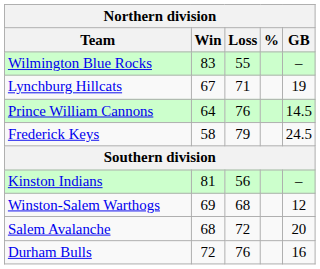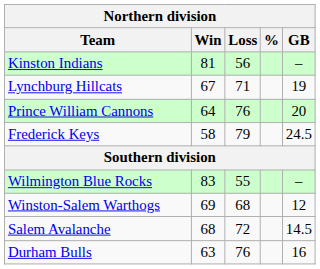 <table class="wikitable">
 <tr>
 <th colspan="5">Northern division</th>
 </tr>
 <tr>
 <th width="60%">Team</th>
 <th>Win</th>
 <th>Loss</th>
 <th>%</th>
 <th>GB</th>
 </tr>
-<tr align=center bgcolor=ccffcc>
-<td align=left><a href='#'>Wilmington Blue Rocks</a></td>
-<td>83</td>
-<td>55</td>
+<tr align=center  bgcolor=ccffcc>
+<td align=left><a href='#'>Kinston Indians</a></td>
+<td>81</td>
+<td>56</td>
 <td></td>
 <td>–</td>
 </tr>
 <tr align=center>
 <td align=left><a href='#'>Lynchburg Hillcats</a></td>
 <td>67</td>
 <td>71</td>
 <td></td>
 <td>19</td>
 </tr>
 <tr align=center bgcolor=ccffcc>
 <td align=left><a href='#'>Prince William Cannons</a></td>
 <td>64</td>
 <td>76</td>
 <td></td>
-<td>14.5</td>
+<td>20</td>
 </tr>
 <tr align=center>
 <td align=left><a href='#'>Frederick Keys</a></td>
 <td>58</td>
 <td>79</td>
 <td></td>
 <td>24.5</td>
 </tr>
 <tr>
 <th colspan="5">Southern division</th>
 </tr>
-<tr align=center  bgcolor=ccffcc>
-<td align=left><a href='#'>Kinston Indians</a></td>
-<td>81</td>
-<td>56</td>
+<tr align=center bgcolor=ccffcc>
+<td align=left><a href='#'>Wilmington Blue Rocks</a></td>
+<td>83</td>
+<td>55</td>
 <td></td>
 <td>–</td>
 </tr>
 <tr align=center>
 <td align=left><a href='#'>Winston-Salem Warthogs</a></td>
 <td>69</td>
 <td>68</td>
 <td></td>
 <td>12</td>
 </tr>
 <tr align=center>
 <td align=left><a href='#'>Salem Avalanche</a></td>
 <td>68</td>
 <td>72</td>
 <td></td>
-<td>20</td>
+<td>14.5</td>
 </tr>
 <tr align=center>
 <td align=left><a href='#'>Durham Bulls</a></td>
-<td>72</td>
+<td>63</td>
 <td>76</td>
 <td></td>
 <td>16</td>
 </tr>
 </table>
